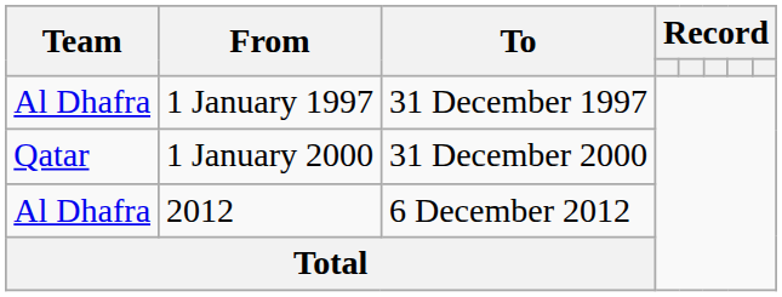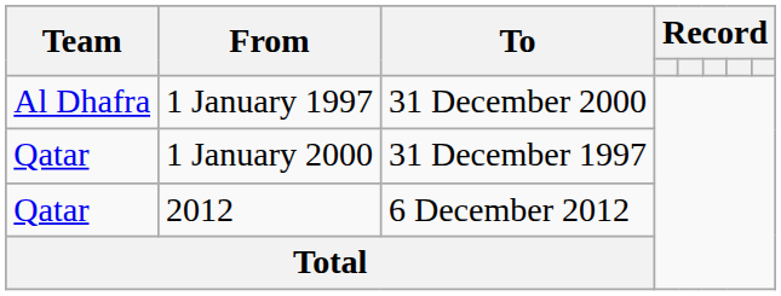 <table class=wikitable style=text-align:center>
 <tr>
 <th rowspan=2>Team</th>
 <th rowspan=2>From</th>
 <th rowspan=2>To</th>
 <th colspan=5>Record</th>
 </tr>
 <tr>
 <th></th>
 <th></th>
 <th></th>
 <th></th>
 <th></th>
 </tr>
 <tr>
 <td align=left><a href='#'>Al Dhafra</a></td>
 <td align=left>1 January 1997</td>
+<td align=left>31 December 2000<br></td>
+</tr>
+<tr>
+<td align=left><a href='#'>Qatar</a></td>
+<td align=left>1 January 2000</td>
 <td align=left>31 December 1997<br></td>
 </tr>
 <tr>
 <td align=left><a href='#'>Qatar</a></td>
-<td align=left>1 January 2000</td>
-<td align=left>31 December 2000<br></td>
-</tr>
-<tr>
-<td align=left><a href='#'>Al Dhafra</a></td>
 <td align=left>2012</td>
 <td align=left>6 December 2012<br></td>
 </tr>
 <tr>
 <th colspan=3>Total<br></th>
 </tr>
 </table>
